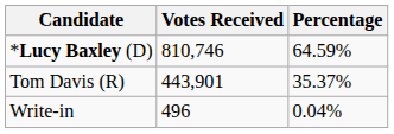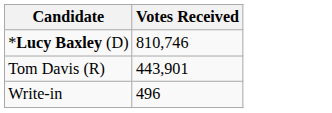 <table class="wikitable">
 <tr>
 <th>Candidate</th>
 <th>Votes Received</th>
-<th>Percentage</th>
 </tr>
 <tr>
 <td>*<strong>Lucy Baxley</strong> (D)</td>
 <td>810,746</td>
-<td>64.59%</td>
 </tr>
 <tr>
 <td>Tom Davis (R)</td>
 <td>443,901</td>
-<td>35.37%</td>
 </tr>
 <tr>
 <td>Write-in</td>
 <td>496</td>
-<td>0.04%</td>
 </tr>
 </table>
